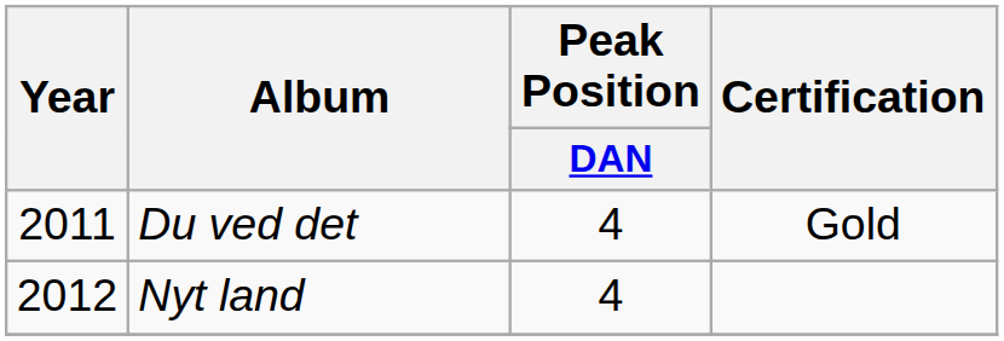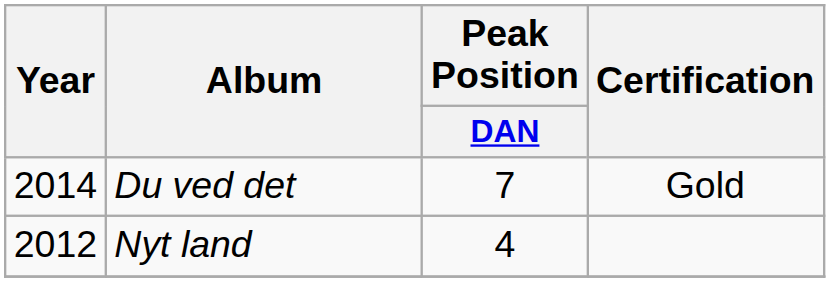 <table class="wikitable plainrowheaders" style="text-align:center;" border="1">
 <tr>
 <th scope="col" rowspan="2">Year</th>
 <th scope="col" rowspan="2" style="width:8em;">Album</th>
 <th scope="col" colspan="1">Peak Position</th>
 <th scope="col" rowspan="2">Certification</th>
 </tr>
 <tr>
 <th scope="col" style="width:3em;font-size:85%;"><a href='#'>DAN</a></th>
 </tr>
 <tr>
-<td>2011</td>
+<td>2014</td>
 <td style="text-align:left;"><em>Du ved det</em></td>
-<td>4</td>
+<td>7</td>
 <td>Gold</td>
 </tr>
 <tr>
 <td>2012</td>
 <td style="text-align:left;"><em>Nyt land</em></td>
 <td>4</td>
 <td></td>
 </tr>
 <tr>
 </tr>
 </table>
